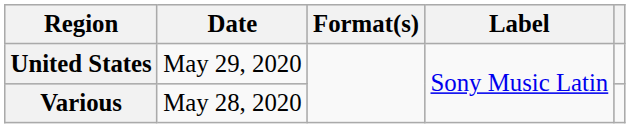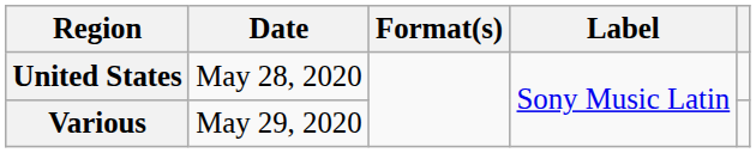 <table class="wikitable plainrowheaders">
 <tr>
 <th scope="col">Region</th>
 <th scope="col">Date</th>
 <th scope="col">Format(s)</th>
 <th scope="col">Label</th>
 <th scope="col"></th>
 </tr>
 <tr>
 <th scope="row">United States</th>
-<td rowspan="1">May 29, 2020</td>
+<td>May 28, 2020</td>
 <td rowspan="2"></td>
 <td rowspan="2"><a href='#'>Sony Music Latin</a></td>
 <td style="text-align:center;"></td>
 </tr>
 <tr>
 <th scope="row">Various</th>
-<td>May 28, 2020</td>
+<td rowspan="1">May 29, 2020</td>
 <td style="text-align:center;"></td>
 </tr>
 </table>
